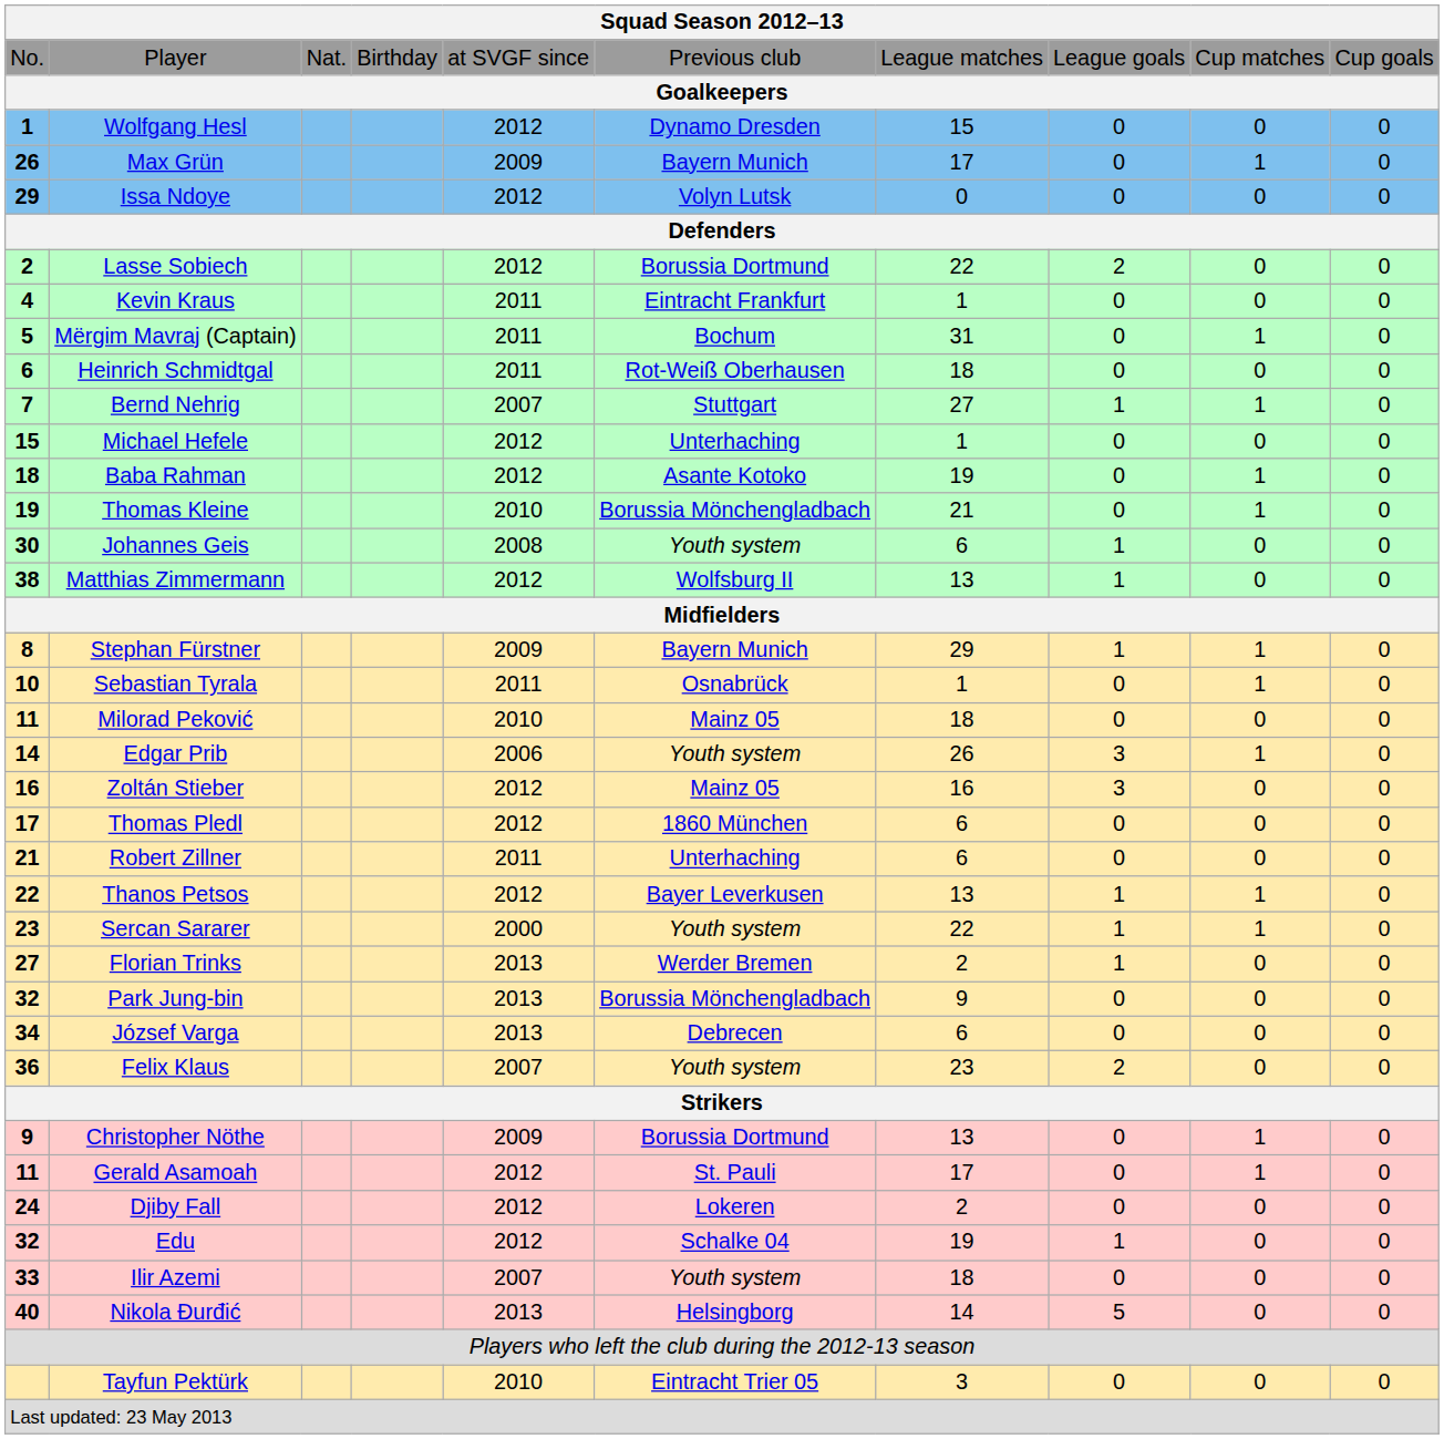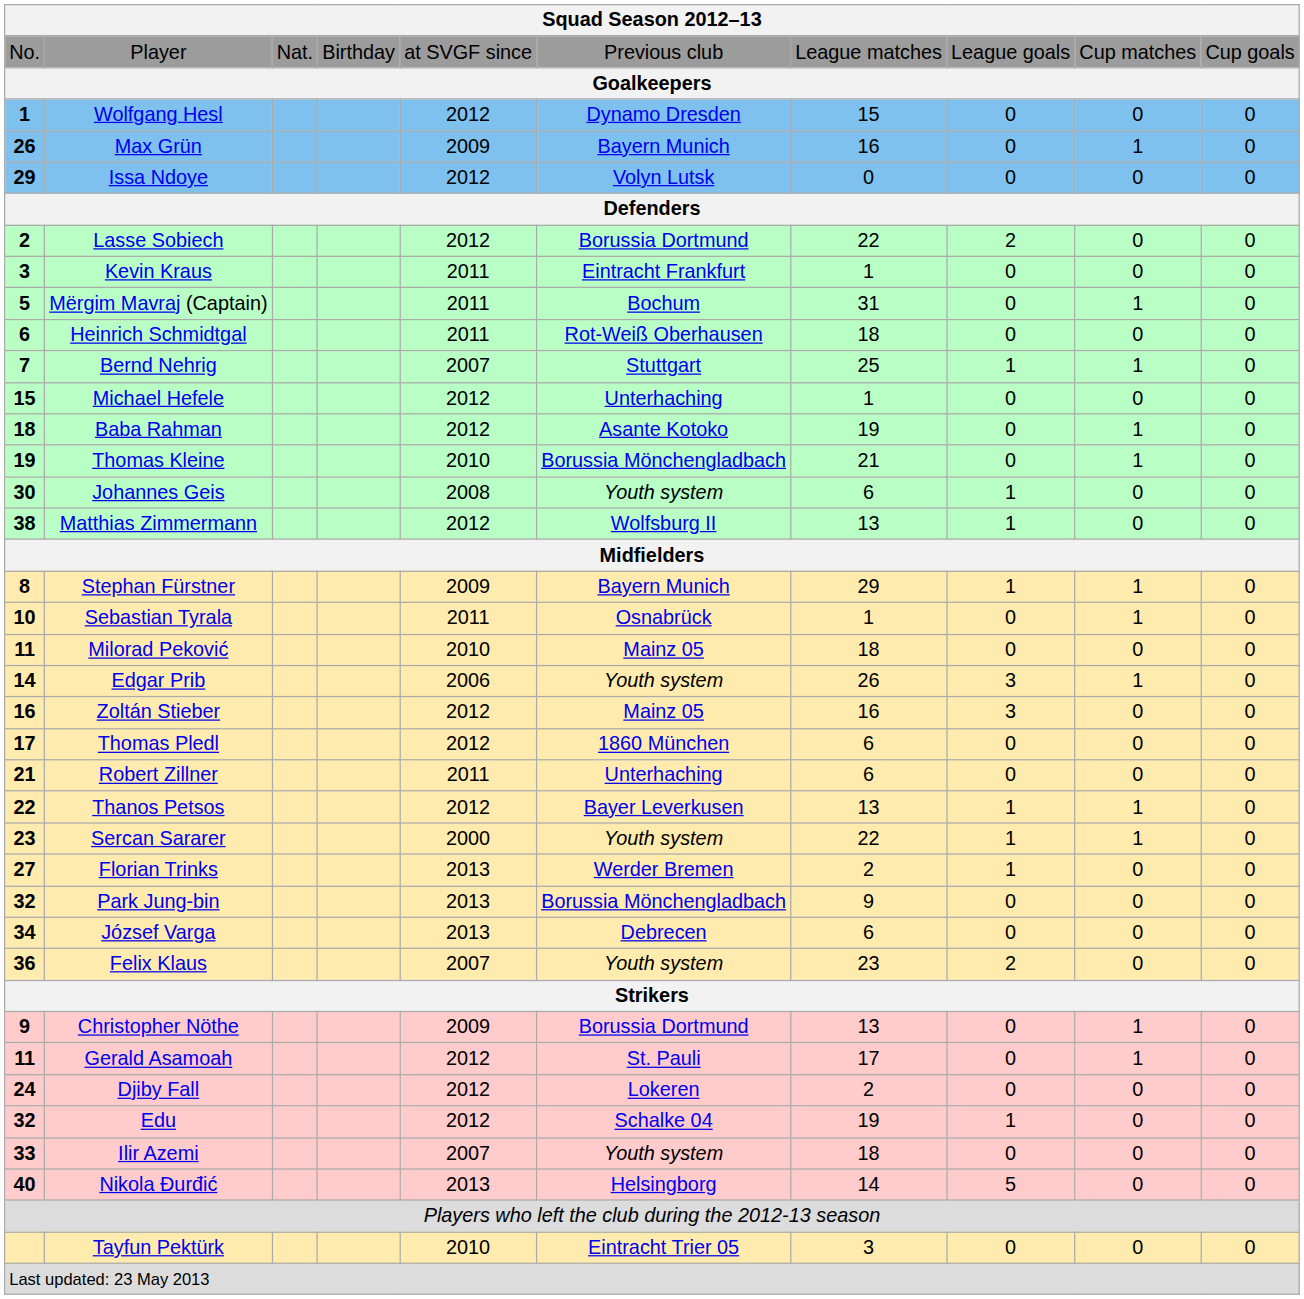 <table class="wikitable">
 <tr style="text-align:center; background:#dcdcdc;">
 <th colspan="10">Squad Season 2012–13</th>
 </tr>
 <tr style="text-align:center; background:#9c9c9c;">
 <td>No.</td>
 <td>Player</td>
 <td>Nat.</td>
 <td>Birthday</td>
 <td>at SVGF since</td>
 <td>Previous club</td>
 <td>League matches</td>
 <td>League goals</td>
 <td>Cup matches</td>
 <td>Cup goals</td>
 </tr>
 <tr style="text-align:center; background:#dcdcdc;">
 <th colspan="10">Goalkeepers</th>
 </tr>
 <tr style="text-align:center; background:#7ec0ee;">
 <td><strong>1</strong></td>
 <td><a href='#'>Wolfgang Hesl</a></td>
 <td></td>
 <td></td>
 <td>2012</td>
 <td><a href='#'>Dynamo Dresden</a></td>
 <td>15</td>
 <td>0</td>
 <td>0</td>
 <td>0</td>
 </tr>
 <tr style="text-align:center; background:#7ec0ee;">
 <td><strong>26</strong></td>
 <td><a href='#'>Max Grün</a></td>
 <td></td>
 <td></td>
 <td>2009</td>
 <td><a href='#'>Bayern Munich</a></td>
-<td>17</td>
+<td>16</td>
 <td>0</td>
 <td>1</td>
 <td>0</td>
 </tr>
 <tr style="text-align:center; background:#7ec0ee;">
 <td><strong>29</strong></td>
 <td><a href='#'>Issa Ndoye</a></td>
 <td></td>
 <td></td>
 <td>2012</td>
 <td><a href='#'>Volyn Lutsk</a></td>
 <td>0</td>
 <td>0</td>
 <td>0</td>
 <td>0</td>
 </tr>
 <tr style="text-align:center; background:#dcdcdc;">
 <th colspan="10">Defenders</th>
 </tr>
 <tr style="text-align:center; background:#b9ffc5;">
 <td><strong>2</strong></td>
 <td><a href='#'>Lasse Sobiech</a></td>
 <td></td>
 <td></td>
 <td>2012</td>
 <td><a href='#'>Borussia Dortmund</a></td>
 <td>22</td>
 <td>2</td>
 <td>0</td>
 <td>0</td>
 </tr>
 <tr style="text-align:center; background:#b9ffc5;">
-<td><strong>4</strong></td>
+<td><strong>3</strong></td>
 <td><a href='#'>Kevin Kraus</a></td>
 <td></td>
 <td></td>
 <td>2011</td>
 <td><a href='#'>Eintracht Frankfurt</a></td>
 <td>1</td>
 <td>0</td>
 <td>0</td>
 <td>0</td>
 </tr>
 <tr style="text-align:center; background:#b9ffc5;">
 <td><strong>5</strong></td>
 <td><a href='#'>Mërgim Mavraj</a> (Captain)</td>
 <td></td>
 <td></td>
 <td>2011</td>
 <td><a href='#'>Bochum</a></td>
 <td>31</td>
 <td>0</td>
 <td>1</td>
 <td>0</td>
 </tr>
 <tr style="text-align:center; background:#b9ffc5;">
 <td><strong>6</strong></td>
 <td><a href='#'>Heinrich Schmidtgal</a></td>
 <td></td>
 <td></td>
 <td>2011</td>
 <td><a href='#'>Rot-Weiß Oberhausen</a></td>
 <td>18</td>
 <td>0</td>
 <td>0</td>
 <td>0</td>
 </tr>
 <tr style="text-align:center; background:#b9ffc5;">
 <td><strong>7</strong></td>
 <td><a href='#'>Bernd Nehrig</a></td>
 <td></td>
 <td></td>
 <td>2007</td>
 <td><a href='#'>Stuttgart</a></td>
-<td>27</td>
+<td>25</td>
 <td>1</td>
 <td>1</td>
 <td>0</td>
 </tr>
 <tr style="text-align:center; background:#b9ffc5;">
 <td><strong>15</strong></td>
 <td><a href='#'>Michael Hefele</a></td>
 <td></td>
 <td></td>
 <td>2012</td>
 <td><a href='#'>Unterhaching</a></td>
 <td>1</td>
 <td>0</td>
 <td>0</td>
 <td>0</td>
 </tr>
 <tr style="text-align:center; background:#b9ffc5;">
 <td><strong>18</strong></td>
 <td><a href='#'>Baba Rahman</a></td>
 <td></td>
 <td></td>
 <td>2012</td>
 <td><a href='#'>Asante Kotoko</a></td>
 <td>19</td>
 <td>0</td>
 <td>1</td>
 <td>0</td>
 </tr>
 <tr style="text-align:center; background:#b9ffc5;">
 <td><strong>19</strong></td>
 <td><a href='#'>Thomas Kleine</a></td>
 <td></td>
 <td></td>
 <td>2010</td>
 <td><a href='#'>Borussia Mönchengladbach</a></td>
 <td>21</td>
 <td>0</td>
 <td>1</td>
 <td>0</td>
 </tr>
 <tr style="text-align:center; background:#b9ffc5;">
 <td><strong>30</strong></td>
 <td><a href='#'>Johannes Geis</a></td>
 <td></td>
 <td></td>
 <td>2008</td>
 <td><em>Youth system</em></td>
 <td>6</td>
 <td>1</td>
 <td>0</td>
 <td>0</td>
 </tr>
 <tr style="text-align:center; background:#b9ffc5;">
 <td><strong>38</strong></td>
 <td><a href='#'>Matthias Zimmermann</a></td>
 <td></td>
 <td></td>
 <td>2012</td>
 <td><a href='#'>Wolfsburg II</a></td>
 <td>13</td>
 <td>1</td>
 <td>0</td>
 <td>0</td>
 </tr>
 <tr style="text-align:center; background:#dcdcdc;">
 <th colspan="10">Midfielders</th>
 </tr>
 <tr style="text-align:center; background:#ffebad;">
 <td><strong>8</strong></td>
 <td><a href='#'>Stephan Fürstner</a></td>
 <td></td>
 <td></td>
 <td>2009</td>
 <td><a href='#'>Bayern Munich</a></td>
 <td>29</td>
 <td>1</td>
 <td>1</td>
 <td>0</td>
 </tr>
 <tr style="text-align:center; background:#ffebad;">
 <td><strong>10</strong></td>
 <td><a href='#'>Sebastian Tyrala</a></td>
 <td></td>
 <td></td>
 <td>2011</td>
 <td><a href='#'>Osnabrück</a></td>
 <td>1</td>
 <td>0</td>
 <td>1</td>
 <td>0</td>
 </tr>
 <tr style="text-align:center; background:#ffebad;">
 <td><strong>11</strong></td>
 <td><a href='#'>Milorad Peković</a></td>
 <td></td>
 <td></td>
 <td>2010</td>
 <td><a href='#'>Mainz 05</a></td>
 <td>18</td>
 <td>0</td>
 <td>0</td>
 <td>0</td>
 </tr>
 <tr style="text-align:center; background:#ffebad;">
 <td><strong>14</strong></td>
 <td><a href='#'>Edgar Prib</a></td>
 <td></td>
 <td></td>
 <td>2006</td>
 <td><em>Youth system</em></td>
 <td>26</td>
 <td>3</td>
 <td>1</td>
 <td>0</td>
 </tr>
 <tr style="text-align:center; background:#ffebad;">
 <td><strong>16</strong></td>
 <td><a href='#'>Zoltán Stieber</a></td>
 <td></td>
 <td></td>
 <td>2012</td>
 <td><a href='#'>Mainz 05</a></td>
 <td>16</td>
 <td>3</td>
 <td>0</td>
 <td>0</td>
 </tr>
 <tr style="text-align:center; background:#ffebad;">
 <td><strong>17</strong></td>
 <td><a href='#'>Thomas Pledl</a></td>
 <td></td>
 <td></td>
 <td>2012</td>
 <td><a href='#'>1860 München</a></td>
 <td>6</td>
 <td>0</td>
 <td>0</td>
 <td>0</td>
 </tr>
 <tr style="text-align:center; background:#ffebad;">
 <td><strong>21</strong></td>
 <td><a href='#'>Robert Zillner</a></td>
 <td></td>
 <td></td>
 <td>2011</td>
 <td><a href='#'>Unterhaching</a></td>
 <td>6</td>
 <td>0</td>
 <td>0</td>
 <td>0</td>
 </tr>
 <tr style="text-align:center; background:#ffebad;">
 <td><strong>22</strong></td>
 <td><a href='#'>Thanos Petsos</a></td>
 <td></td>
 <td></td>
 <td>2012</td>
 <td><a href='#'>Bayer Leverkusen</a></td>
 <td>13</td>
 <td>1</td>
 <td>1</td>
 <td>0</td>
 </tr>
 <tr style="text-align:center; background:#ffebad;">
 <td><strong>23</strong></td>
 <td><a href='#'>Sercan Sararer</a></td>
 <td></td>
 <td></td>
 <td>2000</td>
 <td><em>Youth system</em></td>
 <td>22</td>
 <td>1</td>
 <td>1</td>
 <td>0</td>
 </tr>
 <tr style="text-align:center; background:#ffebad;">
 <td><strong>27</strong></td>
 <td><a href='#'>Florian Trinks</a></td>
 <td></td>
 <td></td>
 <td>2013</td>
 <td><a href='#'>Werder Bremen</a></td>
 <td>2</td>
 <td>1</td>
 <td>0</td>
 <td>0</td>
 </tr>
 <tr style="text-align:center; background:#ffebad;">
 <td><strong>32</strong></td>
 <td><a href='#'>Park Jung-bin</a></td>
 <td></td>
 <td></td>
 <td>2013</td>
 <td><a href='#'>Borussia Mönchengladbach</a></td>
 <td>9</td>
 <td>0</td>
 <td>0</td>
 <td>0</td>
 </tr>
 <tr style="text-align:center; background:#ffebad;">
 <td><strong>34</strong></td>
 <td><a href='#'>József Varga</a></td>
 <td></td>
 <td></td>
 <td>2013</td>
 <td><a href='#'>Debrecen</a></td>
 <td>6</td>
 <td>0</td>
 <td>0</td>
 <td>0</td>
 </tr>
 <tr style="text-align:center; background:#ffebad;">
 <td><strong>36</strong></td>
 <td><a href='#'>Felix Klaus</a></td>
 <td></td>
 <td></td>
 <td>2007</td>
 <td><em>Youth system</em></td>
 <td>23</td>
 <td>2</td>
 <td>0</td>
 <td>0</td>
 </tr>
 <tr style="text-align:center; background:#dcdcdc;">
 <th colspan="10">Strikers</th>
 </tr>
 <tr style="text-align:center; background:#ffcbcb;">
 <td><strong>9</strong></td>
 <td><a href='#'>Christopher Nöthe</a></td>
 <td></td>
 <td></td>
 <td>2009</td>
 <td><a href='#'>Borussia Dortmund</a></td>
 <td>13</td>
 <td>0</td>
 <td>1</td>
 <td>0</td>
 </tr>
 <tr style="text-align:center; background:#ffcbcb;">
 <td><strong>11</strong></td>
 <td><a href='#'>Gerald Asamoah</a></td>
 <td></td>
 <td></td>
 <td>2012</td>
 <td><a href='#'>St. Pauli</a></td>
 <td>17</td>
 <td>0</td>
 <td>1</td>
 <td>0</td>
 </tr>
 <tr style="text-align:center; background:#ffcbcb;">
 <td><strong>24</strong></td>
 <td><a href='#'>Djiby Fall</a></td>
 <td></td>
 <td></td>
 <td>2012</td>
 <td><a href='#'>Lokeren</a></td>
 <td>2</td>
 <td>0</td>
 <td>0</td>
 <td>0</td>
 </tr>
 <tr style="text-align:center; background:#ffcbcb;">
 <td><strong>32</strong></td>
 <td><a href='#'>Edu</a></td>
 <td></td>
 <td></td>
 <td>2012</td>
 <td><a href='#'>Schalke 04</a></td>
 <td>19</td>
 <td>1</td>
 <td>0</td>
 <td>0</td>
 </tr>
 <tr style="text-align:center; background:#ffcbcb;">
 <td><strong>33</strong></td>
 <td><a href='#'>Ilir Azemi</a></td>
 <td></td>
 <td></td>
 <td>2007</td>
 <td><em>Youth system</em></td>
 <td>18</td>
 <td>0</td>
 <td>0</td>
 <td>0</td>
 </tr>
 <tr style="text-align:center; background:#ffcbcb;">
 <td><strong>40</strong></td>
 <td><a href='#'>Nikola Đurđić</a></td>
 <td></td>
 <td></td>
 <td>2013</td>
 <td><a href='#'>Helsingborg</a></td>
 <td>14</td>
 <td>5</td>
 <td>0</td>
 <td>0</td>
 </tr>
 <tr style="text-align:center; background:#dcdcdc;">
 <td colspan="11"><em>Players who left the club during the 2012-13 season</em></td>
 </tr>
 <tr style="text-align:center; background:#ffebad;">
 <td></td>
 <td><a href='#'>Tayfun Pektürk</a></td>
 <td></td>
 <td></td>
 <td>2010</td>
 <td><a href='#'>Eintracht Trier 05</a></td>
 <td>3</td>
 <td>0</td>
 <td>0</td>
 <td>0</td>
 </tr>
 <tr style="text-align:left; background:#dcdcdc;">
 <td colspan="10"><small>Last updated: 23 May 2013</small></td>
 </tr>
 </table>
